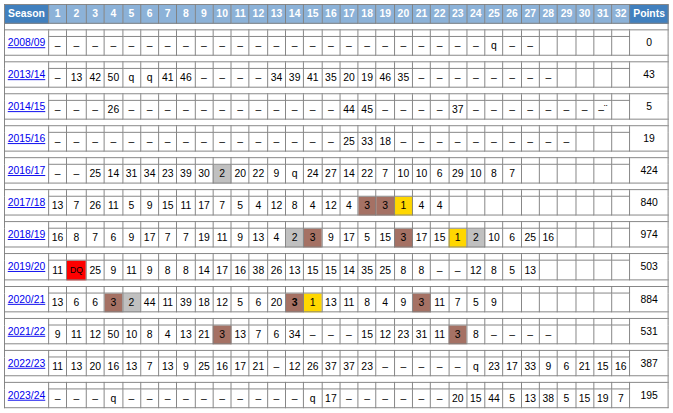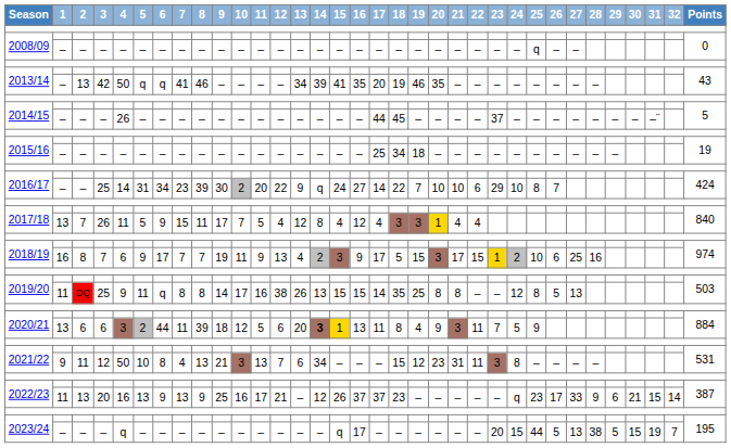 <table cellpadding="3" cellspacing="0" border="1" style="background:#ffffff; font-size:69%; line-height:13px; border:grey solid 1px; border-collapse:collapse;">
 <tr style="background:#ccc; text-align:center; color:white">
 <td style="background:#4180be;" width="65px"><strong>Season</strong></td>
 <td style="background:#8CB2D8;" width="15px"><strong>1</strong></td>
 <td style="background:#8CB2D8;" width="15px"><strong>2</strong></td>
 <td style="background:#8CB2D8;" width="15px"><strong>3</strong></td>
 <td style="background:#8CB2D8;" width="15px"><strong>4</strong></td>
 <td style="background:#8CB2D8;" width="15px"><strong>5</strong></td>
 <td style="background:#8CB2D8;" width="15px"><strong>6</strong></td>
 <td style="background:#8CB2D8;" width="15px"><strong>7</strong></td>
 <td style="background:#8CB2D8;" width="15px"><strong>8</strong></td>
 <td style="background:#8CB2D8;" width="15px"><strong>9</strong></td>
 <td style="background:#8CB2D8;" width="15px"><strong>10</strong></td>
 <td style="background:#8CB2D8;" width="15px"><strong>11</strong></td>
 <td style="background:#8CB2D8;" width="15px"><strong>12</strong></td>
 <td style="background:#8CB2D8;" width="15px"><strong>13</strong></td>
 <td style="background:#8CB2D8;" width="15px"><strong>14</strong></td>
 <td style="background:#8CB2D8;" width="15px"><strong>15</strong></td>
 <td style="background:#8CB2D8;" width="15px"><strong>16</strong></td>
 <td style="background:#8CB2D8;" width="15px"><strong>17</strong></td>
 <td style="background:#8CB2D8;" width="15px"><strong>18</strong></td>
 <td style="background:#8CB2D8;" width="15px"><strong>19</strong></td>
 <td style="background:#8CB2D8;" width="15px"><strong>20</strong></td>
 <td style="background:#8CB2D8;" width="15px"><strong>21</strong></td>
 <td style="background:#8CB2D8;" width="15px"><strong>22</strong></td>
 <td style="background:#8CB2D8;" width="15px"><strong>23</strong></td>
 <td style="background:#8CB2D8;" width="15px"><strong>24</strong></td>
 <td style="background:#8CB2D8;" width="15px"><strong>25</strong></td>
 <td style="background:#8CB2D8;" width="15px"><strong>26</strong></td>
 <td style="background:#8CB2D8;" width="15px"><strong>27</strong></td>
 <td style="background:#8CB2D8;" width="15px"><strong>28</strong></td>
 <td style="background:#8CB2D8;" width="15px"><strong>29</strong></td>
 <td style="background:#8CB2D8;" width="15px"><strong>30</strong></td>
 <td style="background:#8CB2D8;" width="15px"><strong>31</strong></td>
 <td style="background:#8CB2D8;" width="15px"><strong>32</strong></td>
 <td style="background:#4180be;" width="30px"><strong>Points</strong></td>
 </tr>
 <tr>
 <td colspan=34></td>
 </tr>
 <tr align=center>
 <td rowspan=2 width=66px><a href='#'>2008/09</a></td>
 <th></th>
 <th></th>
 <th></th>
 <th></th>
 <th></th>
 <th></th>
 <th></th>
 <th></th>
 <th></th>
 <th></th>
 <th></th>
 <th></th>
 <th></th>
 <th></th>
 <th></th>
 <th></th>
 <th></th>
 <th></th>
 <th></th>
 <th></th>
 <th></th>
 <th></th>
 <th></th>
 <th></th>
 <th></th>
 <th></th>
 <th></th>
 <th></th>
 <th></th>
 <th></th>
 <th></th>
 <th></th>
 <td rowspan=2 width=66px>0</td>
 </tr>
 <tr align=center>
 <td>–</td>
 <td>–</td>
 <td>–</td>
 <td>–</td>
 <td>–</td>
 <td>–</td>
 <td>–</td>
 <td>–</td>
 <td>–</td>
 <td>–</td>
 <td>–</td>
 <td>–</td>
 <td>–</td>
 <td>–</td>
 <td>–</td>
 <td>–</td>
 <td>–</td>
 <td>–</td>
 <td>–</td>
 <td>–</td>
 <td>–</td>
 <td>–</td>
 <td>–</td>
 <td>–</td>
 <td>q</td>
 <td>–</td>
 <td>–</td>
 <td></td>
 <th></th>
 <th></th>
 <th></th>
 <th></th>
 </tr>
 <tr>
 <td colspan=34></td>
 </tr>
 <tr align=center>
 <td rowspan=2 width=66px><a href='#'>2013/14</a></td>
 <th></th>
 <th></th>
 <th></th>
 <th></th>
 <th></th>
 <th></th>
 <th></th>
 <th></th>
 <th></th>
 <th></th>
 <th></th>
 <th></th>
 <th></th>
 <th></th>
 <th></th>
 <th></th>
 <th></th>
 <th></th>
 <th></th>
 <th></th>
 <th></th>
 <th></th>
 <th></th>
 <th></th>
 <th></th>
 <th></th>
 <th></th>
 <th></th>
 <th></th>
 <th></th>
 <th></th>
 <th></th>
 <td rowspan=2 width=66px>43</td>
 </tr>
 <tr align=center>
 <td>–</td>
 <td>13</td>
 <td>42</td>
 <td>50</td>
 <td>q</td>
 <td>q</td>
 <td>41</td>
 <td>46</td>
 <td>–</td>
 <td>–</td>
 <td>–</td>
 <td>–</td>
 <td>34</td>
 <td>39</td>
 <td>41</td>
 <td>35</td>
 <td>20</td>
 <td>19</td>
 <td>46</td>
 <td>35</td>
 <td>–</td>
 <td>–</td>
 <td>–</td>
 <td>–</td>
 <td>–</td>
 <td>–</td>
 <td>–</td>
 <td>–</td>
 <td></td>
 <th></th>
 <th></th>
 <th></th>
 </tr>
 <tr>
 <td colspan=34></td>
 </tr>
 <tr align=center>
 <td rowspan=2 width=66px><a href='#'>2014/15</a></td>
 <th></th>
 <th></th>
 <th></th>
 <th></th>
 <th></th>
 <th></th>
 <th></th>
 <th></th>
 <th></th>
 <th></th>
 <th></th>
 <th></th>
 <th></th>
 <th></th>
 <th></th>
 <th></th>
 <th></th>
 <th></th>
 <th></th>
 <th></th>
 <th></th>
 <th></th>
 <th></th>
 <th></th>
 <th></th>
 <th></th>
 <th></th>
 <th></th>
 <th></th>
 <th></th>
 <th></th>
 <th></th>
 <td rowspan=2 width=66px>5</td>
 </tr>
 <tr align=center>
 <td>–</td>
 <td>–</td>
 <td>–</td>
 <td>26</td>
 <td>–</td>
 <td>–</td>
 <td>–</td>
 <td>–</td>
 <td>–</td>
 <td>–</td>
 <td>–</td>
 <td>–</td>
 <td>–</td>
 <td>–</td>
 <td>–</td>
 <td>–</td>
 <td>44</td>
 <td>45</td>
 <td>–</td>
 <td>–</td>
 <td>–</td>
 <td>–</td>
 <td>37</td>
 <td>–</td>
 <td>–</td>
 <td>–</td>
 <td>–</td>
 <td>–</td>
 <td>–</td>
 <td>–</td>
 <td>–¨</td>
 <td></td>
 </tr>
 <tr>
 <td colspan=34></td>
 </tr>
 <tr align=center>
 <td rowspan=2 width=66px><a href='#'>2015/16</a></td>
 <th></th>
 <th></th>
 <th></th>
 <th></th>
 <th></th>
 <th></th>
 <th></th>
 <th></th>
 <th></th>
 <th></th>
 <th></th>
 <th></th>
 <th></th>
 <th></th>
 <th></th>
 <th></th>
 <th></th>
 <th></th>
 <th></th>
 <th></th>
 <th></th>
 <th></th>
 <th></th>
 <th></th>
 <th></th>
 <th></th>
 <th></th>
 <th></th>
 <th></th>
 <th></th>
 <th></th>
 <th></th>
 <td rowspan=2 width=66px>19</td>
 </tr>
 <tr align=center>
 <td>–</td>
 <td>–</td>
 <td>–</td>
 <td>–</td>
 <td>–</td>
 <td>–</td>
 <td>–</td>
 <td>–</td>
 <td>–</td>
 <td>–</td>
 <td>–</td>
 <td>–</td>
 <td>–</td>
 <td>–</td>
 <td>–</td>
 <td>–</td>
 <td>25</td>
-<td>33</td>
+<td>34</td>
 <td>18</td>
 <td>–</td>
 <td>–</td>
 <td>–</td>
 <td>–</td>
 <td>–</td>
 <td>–</td>
 <td>–</td>
 <td>–</td>
 <td>–</td>
 <td>–</td>
 <td></td>
 <td></td>
 <td></td>
 </tr>
 <tr>
 <td colspan=34></td>
 </tr>
 <tr align=center>
 <td rowspan=2 width=66px><a href='#'>2016/17</a></td>
 <th></th>
 <th></th>
 <th></th>
 <th></th>
 <th></th>
 <th></th>
 <th></th>
 <th></th>
 <th></th>
 <th></th>
 <th></th>
 <th></th>
 <th></th>
 <th></th>
 <th></th>
 <th></th>
 <th></th>
 <th></th>
 <th></th>
 <th></th>
 <th></th>
 <th></th>
 <th></th>
 <th></th>
 <th></th>
 <th></th>
 <th></th>
 <th></th>
 <th></th>
 <th></th>
 <th></th>
 <th></th>
 <td rowspan=2 width=66px>424</td>
 </tr>
 <tr align=center>
 <td>–</td>
 <td>–</td>
 <td>25</td>
 <td>14</td>
 <td>31</td>
 <td>34</td>
 <td>23</td>
 <td>39</td>
 <td>30</td>
 <td style="background:silver;">2</td>
 <td>20</td>
 <td>22</td>
 <td>9</td>
 <td>q</td>
 <td>24</td>
 <td>27</td>
 <td>14</td>
 <td>22</td>
 <td>7</td>
 <td>10</td>
 <td>10</td>
 <td>6</td>
 <td>29</td>
 <td>10</td>
 <td>8</td>
 <td>7</td>
 <td></td>
 <td></td>
 <td></td>
 <td></td>
 <td></td>
 <td></td>
 </tr>
 <tr>
 <td colspan=34></td>
 </tr>
 <tr align=center>
 <td rowspan="2" style="width:66px;"><a href='#'>2017/18</a></td>
 <th></th>
 <th></th>
 <th></th>
 <th></th>
 <th></th>
 <th></th>
 <th></th>
 <th></th>
 <th></th>
 <th></th>
 <th></th>
 <th></th>
 <th></th>
 <th></th>
 <th></th>
 <th></th>
 <th></th>
 <th></th>
 <th></th>
 <th></th>
 <th></th>
 <th></th>
 <th></th>
 <th></th>
 <th></th>
 <th></th>
 <th></th>
 <th></th>
 <th></th>
 <th></th>
 <th></th>
 <th></th>
 <td rowspan="2" style="width:66px;">840</td>
 </tr>
 <tr align=center>
 <td>13</td>
 <td>7</td>
 <td>26</td>
 <td>11</td>
 <td>5</td>
 <td>9</td>
 <td>15</td>
 <td>11</td>
 <td>17</td>
 <td>7</td>
 <td>5</td>
 <td>4</td>
 <td>12</td>
 <td>8</td>
 <td>4</td>
 <td>12</td>
 <td>4</td>
 <td bgcolor="#a57164">3</td>
 <td bgcolor="#a57164">3</td>
 <td bgcolor=gold>1</td>
 <td>4</td>
 <td>4</td>
 <td></td>
 <td></td>
 <td></td>
 <td></td>
 <td></td>
 <td></td>
 <td></td>
 <td></td>
 <td></td>
 <td></td>
 </tr>
 <tr>
 <td colspan=34></td>
 </tr>
 <tr align=center>
 <td rowspan="2" style="width:66px;"><a href='#'>2018/19</a></td>
 <th></th>
 <th></th>
 <th></th>
 <th></th>
 <th></th>
 <th></th>
 <th></th>
 <th></th>
 <th></th>
 <th></th>
 <th></th>
 <th></th>
 <th></th>
 <th></th>
 <th></th>
 <th></th>
 <th></th>
 <th></th>
 <th></th>
 <th></th>
 <th></th>
 <th></th>
 <th></th>
 <th></th>
 <th></th>
 <th></th>
 <th></th>
 <th></th>
 <th></th>
 <th></th>
 <th></th>
 <th></th>
 <td rowspan="2" style="width:66px;">974</td>
 </tr>
 <tr align=center>
 <td>16</td>
 <td>8</td>
 <td>7</td>
 <td>6</td>
 <td>9</td>
 <td>17</td>
 <td>7</td>
 <td>7</td>
 <td>19</td>
 <td>11</td>
 <td>9</td>
 <td>13</td>
 <td>4</td>
 <td style="background:silver;">2</td>
 <td bgcolor="#a57164">3</td>
 <td>9</td>
 <td>17</td>
 <td>5</td>
 <td>15</td>
 <td bgcolor="#a57164">3</td>
 <td>17</td>
 <td>15</td>
 <td bgcolor=gold>1</td>
 <td style="background:silver;">2</td>
 <td>10</td>
 <td>6</td>
 <td>25</td>
 <td>16</td>
 <td></td>
 <td></td>
 <td></td>
 <td></td>
 </tr>
 <tr>
 <td colspan=34></td>
 </tr>
 <tr align=center>
 <td rowspan="2" style="width:66px;"><a href='#'>2019/20</a></td>
 <th></th>
 <th></th>
 <th></th>
 <th></th>
 <th></th>
 <th></th>
 <th></th>
 <th></th>
 <th></th>
 <th></th>
 <th></th>
 <th></th>
 <th></th>
 <th></th>
 <th></th>
 <th></th>
 <th></th>
 <th></th>
 <th></th>
 <th></th>
 <th></th>
 <th></th>
 <th></th>
 <th></th>
 <th></th>
 <th></th>
 <th></th>
 <th></th>
 <th></th>
 <th></th>
 <th></th>
 <th></th>
 <td rowspan="2" style="width:66px;">503</td>
 </tr>
 <tr align=center>
 <td>11</td>
 <td bgcolor=red><small>DQ</small></td>
 <td>25</td>
 <td>9</td>
 <td>11</td>
-<td>9</td>
+<td>q</td>
 <td>8</td>
 <td>8</td>
 <td>14</td>
 <td>17</td>
 <td>16</td>
 <td>38</td>
 <td>26</td>
 <td>13</td>
 <td>15</td>
 <td>15</td>
 <td>14</td>
 <td>35</td>
 <td>25</td>
 <td>8</td>
 <td>8</td>
 <td>–</td>
 <td>–</td>
 <td>12</td>
 <td>8</td>
 <td>5</td>
 <td>13</td>
 <td></td>
 <td></td>
 <td></td>
 <td></td>
 <td></td>
 </tr>
 <tr>
 <td colspan=34></td>
 </tr>
 <tr align=center>
 <td rowspan="2" style="width:66px;"><a href='#'>2020/21</a></td>
 <th></th>
 <th></th>
 <th></th>
 <th></th>
 <th></th>
 <th></th>
 <th></th>
 <th></th>
 <th></th>
 <th></th>
 <th></th>
 <th></th>
 <th></th>
 <th></th>
 <th></th>
 <th></th>
 <th></th>
 <th></th>
 <th></th>
 <th></th>
 <th></th>
 <th></th>
 <th></th>
 <th></th>
 <th></th>
 <th></th>
 <th></th>
 <th></th>
 <th></th>
 <th></th>
 <th></th>
 <th></th>
 <td rowspan="2" style="width:66px;">884</td>
 </tr>
 <tr align=center>
 <td>13</td>
 <td>6</td>
 <td>6</td>
 <td bgcolor="#a57164">3</td>
 <td style="background:silver;">2</td>
 <td>44</td>
 <td>11</td>
 <td>39</td>
 <td>18</td>
 <td>12</td>
 <td>5</td>
 <td>6</td>
 <td>20</td>
 <td bgcolor="#a57164"><strong>3</strong></td>
 <td bgcolor=gold>1</td>
 <td>13</td>
 <td>11</td>
 <td>8</td>
 <td>4</td>
 <td>9</td>
 <td bgcolor="#a57164">3</td>
 <td>11</td>
 <td>7</td>
 <td>5</td>
 <td>9</td>
 <td></td>
 <td></td>
 <td></td>
 <td></td>
 <td></td>
 <td></td>
 <th></th>
 </tr>
 <tr>
 <td colspan=34></td>
 </tr>
 <tr align=center>
 <td rowspan="2" style="width:66px;"><a href='#'>2021/22</a></td>
 <th></th>
 <th></th>
 <th></th>
 <th></th>
 <th></th>
 <th></th>
 <th></th>
 <th></th>
 <th></th>
 <th></th>
 <th></th>
 <th></th>
 <th></th>
 <th></th>
 <th></th>
 <th></th>
 <th></th>
 <th></th>
 <th></th>
 <th></th>
 <th></th>
 <th></th>
 <th></th>
 <th></th>
 <th></th>
 <th></th>
 <th></th>
 <th></th>
 <th></th>
 <th></th>
 <th></th>
 <th></th>
 <td rowspan="2" style="width:66px;">531</td>
 </tr>
 <tr align=center>
 <td>9</td>
 <td>11</td>
 <td>12</td>
 <td>50</td>
 <td>10</td>
 <td>8</td>
 <td>4</td>
 <td>13</td>
 <td>21</td>
 <td bgcolor="#a57164">3</td>
 <td>13</td>
 <td>7</td>
 <td>6</td>
 <td>34</td>
 <td>–</td>
 <td>–</td>
 <td>–</td>
 <td>15</td>
 <td>12</td>
 <td>23</td>
 <td>31</td>
 <td>11</td>
 <td bgcolor="#a57164">3</td>
 <td>8</td>
 <td>–</td>
 <td>–</td>
 <td>–</td>
 <td>–</td>
 <td></td>
 <td></td>
 <td></td>
 <td></td>
 </tr>
 <tr>
 <td colspan=34></td>
 </tr>
 <tr align=center>
 <td rowspan="2" style="width:66px;"><a href='#'>2022/23</a></td>
 <th></th>
 <th></th>
 <th></th>
 <th></th>
 <th></th>
 <th></th>
 <th></th>
 <th></th>
 <th></th>
 <th></th>
 <th></th>
 <th></th>
 <th></th>
 <th></th>
 <th></th>
 <th></th>
 <th></th>
 <th></th>
 <th></th>
 <th></th>
 <th></th>
 <th></th>
 <th></th>
 <th></th>
 <th></th>
 <th></th>
 <th></th>
 <th></th>
 <th></th>
 <th></th>
 <th></th>
 <th></th>
 <td rowspan="2" style="width:66px;">387</td>
 </tr>
 <tr align=center>
 <td>11</td>
 <td>13</td>
 <td>20</td>
 <td>16</td>
 <td>13</td>
-<td>7</td>
+<td>9</td>
 <td>13</td>
 <td>9</td>
 <td>25</td>
 <td>16</td>
 <td>17</td>
 <td>21</td>
 <td>–</td>
 <td>12</td>
 <td>26</td>
 <td>37</td>
 <td>37</td>
 <td>23</td>
 <td>–</td>
 <td>–</td>
 <td>–</td>
 <td>–</td>
 <td>–</td>
 <td>q</td>
 <td>23</td>
 <td>17</td>
 <td>33</td>
 <td>9</td>
 <td>6</td>
 <td>21</td>
 <td>15</td>
-<td>16</td>
+<td>14</td>
 </tr>
 <tr>
 <td colspan=34></td>
 </tr>
 <tr align=center>
 <td rowspan="2" style="width:66px;"><a href='#'>2023/24</a></td>
 <th></th>
 <th></th>
 <th></th>
 <th></th>
 <th></th>
 <th></th>
 <th></th>
 <th></th>
 <th></th>
 <th></th>
 <th></th>
 <th></th>
 <th></th>
 <th></th>
 <th></th>
 <th></th>
 <th></th>
 <th></th>
 <th></th>
 <th></th>
 <th></th>
 <th></th>
 <th></th>
 <th></th>
 <th></th>
 <th></th>
 <th></th>
 <th></th>
 <th></th>
 <th></th>
 <th></th>
 <th></th>
 <td rowspan="2" style="width:66px;">195</td>
 </tr>
 <tr align=center>
 <td>–</td>
 <td>–</td>
 <td>–</td>
 <td>q</td>
 <td>–</td>
 <td>–</td>
 <td>–</td>
 <td>–</td>
 <td>–</td>
 <td>–</td>
 <td>–</td>
 <td>–</td>
 <td>–</td>
 <td>–</td>
 <td>q</td>
 <td>17</td>
 <td>–</td>
 <td>–</td>
 <td>–</td>
 <td>–</td>
 <td>–</td>
 <td>–</td>
 <td>20</td>
 <td>15</td>
 <td>44</td>
 <td>5</td>
 <td>13</td>
 <td>38</td>
 <td>5</td>
 <td>15</td>
 <td>19</td>
 <td>7</td>
 </tr>
 </table>
